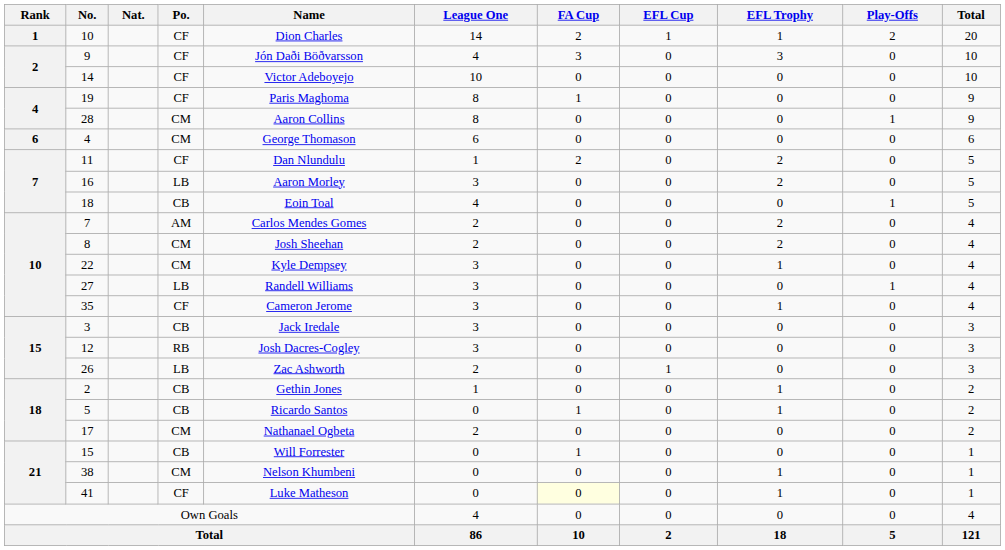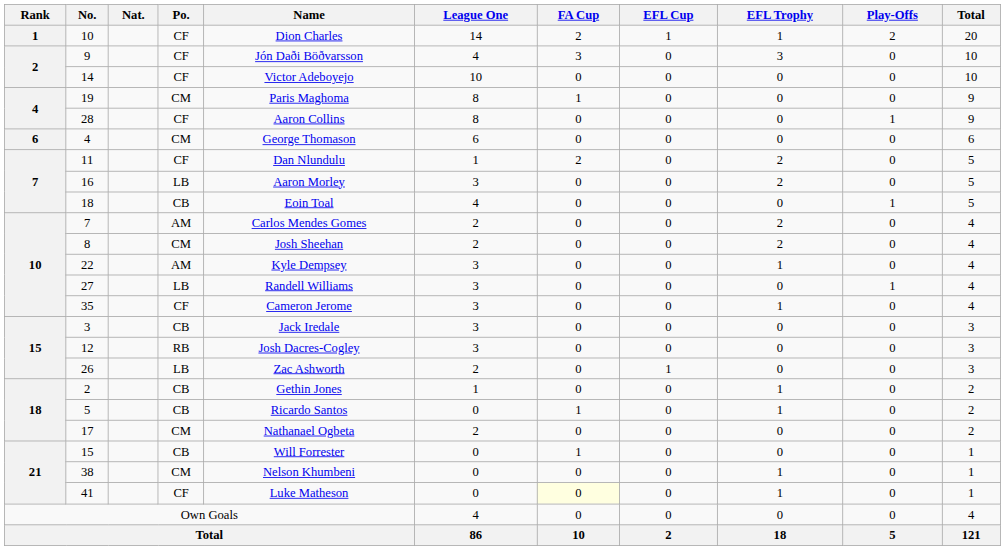 <table class="wikitable" style="text-align:center; font-size:95%; width:95%;">
 <tr>
 <th>Rank</th>
 <th>No.</th>
 <th>Nat.</th>
 <th>Po.</th>
 <th>Name</th>
 <th><a href='#'>League One</a></th>
 <th><a href='#'>FA Cup</a></th>
 <th><a href='#'>EFL Cup</a></th>
 <th><a href='#'>EFL Trophy</a></th>
 <th><a href='#'>Play-Offs</a></th>
 <th>Total</th>
 </tr>
 <tr>
 <th rowspan=1>1</th>
 <td>10</td>
 <td></td>
 <td>CF</td>
 <td><a href='#'>Dion Charles</a></td>
 <td>14</td>
 <td>2</td>
 <td>1</td>
 <td>1</td>
 <td>2</td>
 <td>20</td>
 </tr>
 <tr>
 <th rowspan=2>2</th>
 <td>9</td>
 <td></td>
 <td>CF</td>
 <td><a href='#'>Jón Daði Böðvarsson</a></td>
 <td>4</td>
 <td>3</td>
 <td>0</td>
 <td>3</td>
 <td>0</td>
 <td>10</td>
 </tr>
 <tr>
 <td>14</td>
 <td></td>
 <td>CF</td>
 <td><a href='#'>Victor Adeboyejo</a></td>
 <td>10</td>
 <td>0</td>
 <td>0</td>
 <td>0</td>
 <td>0</td>
 <td>10</td>
 </tr>
 <tr>
 <th rowspan=2>4</th>
 <td>19</td>
 <td></td>
-<td>CF</td>
+<td>CM</td>
 <td><a href='#'>Paris Maghoma</a></td>
 <td>8</td>
 <td>1</td>
 <td>0</td>
 <td>0</td>
 <td>0</td>
 <td>9</td>
 </tr>
 <tr>
 <td>28</td>
 <td></td>
-<td>CM</td>
+<td>CF</td>
 <td><a href='#'>Aaron Collins</a></td>
 <td>8</td>
 <td>0</td>
 <td>0</td>
 <td>0</td>
 <td>1</td>
 <td>9</td>
 </tr>
 <tr>
 <th rowspan=1>6</th>
 <td>4</td>
 <td></td>
 <td>CM</td>
 <td><a href='#'>George Thomason</a></td>
 <td>6</td>
 <td>0</td>
 <td>0</td>
 <td>0</td>
 <td>0</td>
 <td>6</td>
 </tr>
 <tr>
 <th rowspan=3>7</th>
 <td>11</td>
 <td></td>
 <td>CF</td>
 <td><a href='#'>Dan Nlundulu</a></td>
 <td>1</td>
 <td>2</td>
 <td>0</td>
 <td>2</td>
 <td>0</td>
 <td>5</td>
 </tr>
 <tr>
 <td>16</td>
 <td></td>
 <td>LB</td>
 <td><a href='#'>Aaron Morley</a></td>
 <td>3</td>
 <td>0</td>
 <td>0</td>
 <td>2</td>
 <td>0</td>
 <td>5</td>
 </tr>
 <tr>
 <td>18</td>
 <td></td>
 <td>CB</td>
 <td><a href='#'>Eoin Toal</a></td>
 <td>4</td>
 <td>0</td>
 <td>0</td>
 <td>0</td>
 <td>1</td>
 <td>5</td>
 </tr>
 <tr>
 <th rowspan=5>10</th>
 <td>7</td>
 <td></td>
 <td>AM</td>
 <td><a href='#'>Carlos Mendes Gomes</a></td>
 <td>2</td>
 <td>0</td>
 <td>0</td>
 <td>2</td>
 <td>0</td>
 <td>4</td>
 </tr>
 <tr>
 <td>8</td>
 <td></td>
 <td>CM</td>
 <td><a href='#'>Josh Sheehan</a></td>
 <td>2</td>
 <td>0</td>
 <td>0</td>
 <td>2</td>
 <td>0</td>
 <td>4</td>
 </tr>
 <tr>
 <td>22</td>
 <td></td>
-<td>CM</td>
+<td>AM</td>
 <td><a href='#'>Kyle Dempsey</a></td>
 <td>3</td>
 <td>0</td>
 <td>0</td>
 <td>1</td>
 <td>0</td>
 <td>4</td>
 </tr>
 <tr>
 <td>27</td>
 <td></td>
 <td>LB</td>
 <td><a href='#'>Randell Williams</a></td>
 <td>3</td>
 <td>0</td>
 <td>0</td>
 <td>0</td>
 <td>1</td>
 <td>4</td>
 </tr>
 <tr>
 <td>35</td>
 <td></td>
 <td>CF</td>
 <td><a href='#'>Cameron Jerome</a></td>
 <td>3</td>
 <td>0</td>
 <td>0</td>
 <td>1</td>
 <td>0</td>
 <td>4</td>
 </tr>
 <tr>
 <th rowspan=3>15</th>
 <td>3</td>
 <td></td>
 <td>CB</td>
 <td><a href='#'>Jack Iredale</a></td>
 <td>3</td>
 <td>0</td>
 <td>0</td>
 <td>0</td>
 <td>0</td>
 <td>3</td>
 </tr>
 <tr>
 <td>12</td>
 <td></td>
 <td>RB</td>
 <td><a href='#'>Josh Dacres-Cogley</a></td>
 <td>3</td>
 <td>0</td>
 <td>0</td>
 <td>0</td>
 <td>0</td>
 <td>3</td>
 </tr>
 <tr>
 <td>26</td>
 <td></td>
 <td>LB</td>
 <td><a href='#'>Zac Ashworth</a></td>
 <td>2</td>
 <td>0</td>
 <td>1</td>
 <td>0</td>
 <td>0</td>
 <td>3</td>
 </tr>
 <tr>
 <th rowspan=3>18</th>
 <td>2</td>
 <td></td>
 <td>CB</td>
 <td><a href='#'>Gethin Jones</a></td>
 <td>1</td>
 <td>0</td>
 <td>0</td>
 <td>1</td>
 <td>0</td>
 <td>2</td>
 </tr>
 <tr>
 <td>5</td>
 <td></td>
 <td>CB</td>
 <td><a href='#'>Ricardo Santos</a></td>
 <td>0</td>
 <td>1</td>
 <td>0</td>
 <td>1</td>
 <td>0</td>
 <td>2</td>
 </tr>
 <tr>
 <td>17</td>
 <td></td>
 <td>CM</td>
 <td><a href='#'>Nathanael Ogbeta</a></td>
 <td>2</td>
 <td>0</td>
 <td>0</td>
 <td>0</td>
 <td>0</td>
 <td>2</td>
 </tr>
 <tr>
 <th rowspan=3>21</th>
 <td>15</td>
 <td></td>
 <td>CB</td>
 <td><a href='#'>Will Forrester</a></td>
 <td>0</td>
 <td>1</td>
 <td>0</td>
 <td>0</td>
 <td>0</td>
 <td>1</td>
 </tr>
 <tr>
 <td>38</td>
 <td></td>
 <td>CM</td>
 <td><a href='#'>Nelson Khumbeni</a></td>
 <td>0</td>
 <td>0</td>
 <td>0</td>
 <td>1</td>
 <td>0</td>
 <td>1</td>
 </tr>
 <tr>
 <td>41</td>
 <td></td>
 <td>CF</td>
 <td><a href='#'>Luke Matheson</a></td>
 <td>0</td>
 <td style="background: lightyellow;">0</td>
 <td>0</td>
 <td>1</td>
 <td>0</td>
 <td>1</td>
 </tr>
 <tr>
 <td colspan=5>Own Goals</td>
 <td>4</td>
 <td>0</td>
 <td>0</td>
 <td>0</td>
 <td>0</td>
 <td>4</td>
 </tr>
 <tr>
 <th colspan=5>Total</th>
 <th>86</th>
 <th>10</th>
 <th>2</th>
 <th>18</th>
 <th>5</th>
 <th>121</th>
 </tr>
 </table>
